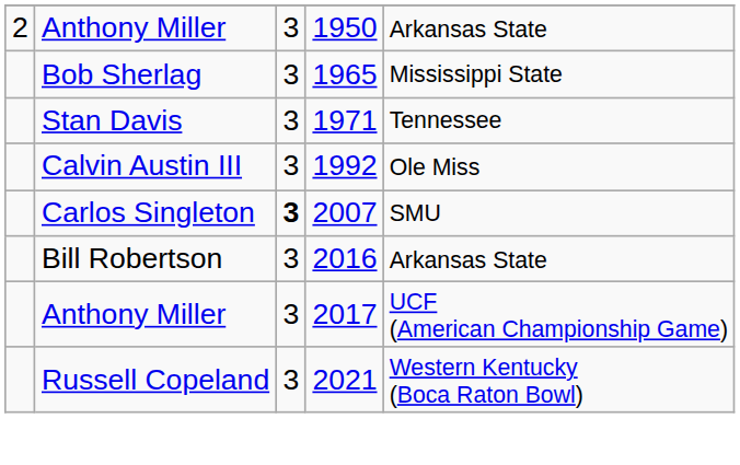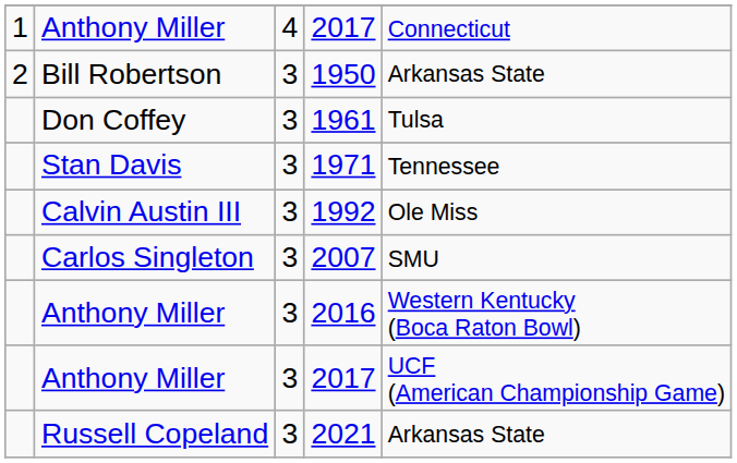 <table class="wikitable">
 <tr>
 </tr>
 <tr>
+<td>1</td>
+<td><a href='#'>Anthony Miller</a></td>
+<td>4</td>
+<td><a href='#'>2017</a></td>
+<td style="font-size:80%;"><a href='#'>Connecticut</a></td>
+</tr>
+<tr>
 <td>2</td>
-<td><a href='#'>Anthony Miller</a></td>
+<td>Bill Robertson</td>
 <td>3</td>
 <td><a href='#'>1950</a></td>
 <td style="font-size:80%;">Arkansas State</td>
 </tr>
 <tr>
 <td></td>
-<td><a href='#'>Bob Sherlag</a></td>
+<td>Don Coffey</td>
 <td>3</td>
-<td><a href='#'>1965</a></td>
-<td style="font-size:80%;">Mississippi State</td>
+<td><a href='#'>1961</a></td>
+<td style="font-size:80%;">Tulsa</td>
 </tr>
 <tr>
 <td></td>
 <td><a href='#'>Stan Davis</a></td>
 <td>3</td>
 <td><a href='#'>1971</a></td>
 <td style="font-size:80%;">Tennessee</td>
 </tr>
 <tr>
 <td></td>
 <td><a href='#'>Calvin Austin III</a></td>
 <td>3</td>
 <td><a href='#'>1992</a></td>
 <td style="font-size:80%;">Ole Miss</td>
 </tr>
 <tr>
 <td></td>
 <td><a href='#'>Carlos Singleton</a></td>
-<td><strong>3</strong></td>
+<td>3</td>
 <td><a href='#'>2007</a></td>
 <td style="font-size:80%;">SMU</td>
 </tr>
 <tr>
 <td></td>
-<td>Bill Robertson</td>
+<td><a href='#'>Anthony Miller</a></td>
 <td>3</td>
 <td><a href='#'>2016</a></td>
-<td style="font-size:80%;">Arkansas State</td>
+<td style="font-size:80%;"><a href='#'>Western Kentucky</a><br>(<a href='#'>Boca Raton Bowl</a>)</td>
 </tr>
 <tr>
 <td></td>
 <td><a href='#'>Anthony Miller</a></td>
 <td>3</td>
 <td><a href='#'>2017</a></td>
 <td style="font-size:80%;"><a href='#'>UCF</a><br>(<a href='#'>American Championship Game</a>)</td>
 </tr>
 <tr>
 <td></td>
 <td><a href='#'>Russell Copeland</a></td>
 <td>3</td>
 <td><a href='#'>2021</a></td>
-<td style="font-size:80%;"><a href='#'>Western Kentucky</a><br>(<a href='#'>Boca Raton Bowl</a>)</td>
+<td style="font-size:80%;">Arkansas State</td>
 </tr>
 </table>
